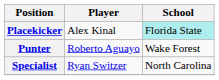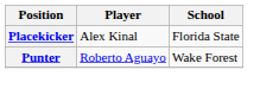 <table class="wikitable">
 <tr>
 <th>Position</th>
 <th>Player</th>
 <th>School</th>
 </tr>
 <tr>
 <th rowspan="1"><a href='#'>Placekicker</a></th>
 <td>Alex Kinal</td>
-<td style="background: paleturquoise;">Florida State</td>
+<td>Florida State</td>
 </tr>
 <tr>
 <th rowspan="1"><a href='#'>Punter</a></th>
 <td><a href='#'>Roberto Aguayo</a></td>
 <td>Wake Forest</td>
 </tr>
 <tr>
-<th rowspan="1"><a href='#'>Specialist</a></th>
-<td><a href='#'>Ryan Switzer</a></td>
-<td>North Carolina</td>
-</tr>
-<tr>
 </tr>
 </table>
